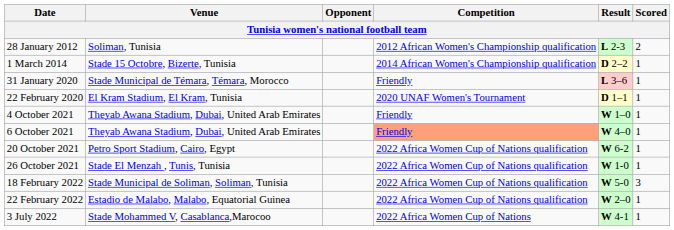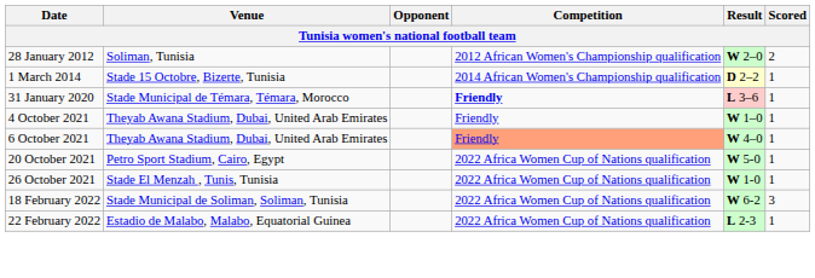 <table class=wikitable>
 <tr>
 <th>Date</th>
 <th>Venue</th>
 <th>Opponent</th>
 <th>Competition</th>
 <th>Result</th>
 <th>Scored</th>
 </tr>
 <tr>
 <th colspan=6><a href='#'>Tunisia women's national football team</a></th>
 </tr>
 <tr>
 <td>28 January 2012</td>
 <td><a href='#'>Soliman</a>, Tunisia</td>
 <td></td>
 <td><a href='#'>2012 African Women's Championship qualification</a></td>
-<td bgcolor=ccffcc><strong>L</strong> 2-3</td>
+<td bgcolor=ccffcc><strong>W</strong> 2–0</td>
 <td>2</td>
 </tr>
 <tr>
 <td>1 March 2014</td>
 <td><a href='#'>Stade 15 Octobre</a>, <a href='#'>Bizerte</a>, Tunisia</td>
 <td></td>
 <td><a href='#'>2014 African Women's Championship qualification</a></td>
 <td bgcolor=ffffcc><strong>D</strong> 2–2</td>
 <td>1</td>
 </tr>
 <tr>
 <td>31 January  2020</td>
 <td><a href='#'>Stade Municipal de Témara</a>, <a href='#'>Témara</a>, Morocco</td>
 <td></td>
-<td><a href='#'>Friendly</a></td>
+<td><strong><a href='#'>Friendly</a></strong></td>
 <td bgcolor=ffcccc><strong>L</strong> 3–6</td>
-<td>1</td>
-</tr>
-<tr>
-<td>22 February 2020</td>
-<td><a href='#'>El Kram Stadium</a>, <a href='#'>El Kram</a>, Tunisia</td>
-<td></td>
-<td><a href='#'>2020 UNAF Women's Tournament</a></td>
-<td bgcolor=ffffcc><strong>D</strong> 1–1</td>
 <td>1</td>
 </tr>
 <tr>
 <td>4 October	2021</td>
 <td><a href='#'>Theyab Awana Stadium</a>, <a href='#'>Dubai</a>, United Arab Emirates</td>
 <td></td>
 <td><a href='#'>Friendly</a></td>
 <td bgcolor=ccffcc><strong>W</strong> 1–0</td>
 <td>1</td>
 </tr>
 <tr>
 <td>6 October	2021</td>
 <td><a href='#'>Theyab Awana Stadium</a>, <a href='#'>Dubai</a>, United Arab Emirates</td>
 <td></td>
 <td style="background: lightsalmon;"><a href='#'>Friendly</a></td>
 <td bgcolor=ccffcc><strong>W</strong> 4–0</td>
 <td>1</td>
 </tr>
 <tr>
 <td>20 October 2021</td>
 <td><a href='#'>Petro Sport Stadium</a>, <a href='#'>Cairo</a>, Egypt</td>
 <td></td>
 <td><a href='#'>2022 Africa Women Cup of Nations qualification</a></td>
-<td bgcolor=ccffcc><strong>W</strong> 6-2</td>
+<td bgcolor=ccffcc><strong>W</strong> 5-0</td>
 <td>1</td>
 </tr>
 <tr>
 <td>26 October 2021</td>
 <td><a href='#'>Stade El Menzah </a>, <a href='#'>Tunis</a>, Tunisia</td>
 <td></td>
 <td><a href='#'>2022 Africa Women Cup of Nations qualification</a></td>
 <td bgcolor=ccffcc><strong>W</strong> 1-0</td>
 <td>1</td>
 </tr>
 <tr>
 <td>18 February 2022</td>
 <td><a href='#'>Stade Municipal de Soliman</a>, <a href='#'>Soliman</a>, Tunisia</td>
 <td></td>
 <td><a href='#'>2022 Africa Women Cup of Nations qualification</a></td>
-<td bgcolor=ccffcc><strong>W</strong> 5-0</td>
+<td bgcolor=ccffcc><strong>W</strong> 6-2</td>
 <td>3</td>
 </tr>
 <tr>
 <td>22 February 2022</td>
 <td><a href='#'>Estadio de Malabo</a>, <a href='#'>Malabo</a>, Equatorial Guinea</td>
 <td></td>
 <td><a href='#'>2022 Africa Women Cup of Nations qualification</a></td>
-<td bgcolor=ccffcc><strong>W</strong> 2–0</td>
-<td>1</td>
-</tr>
-<tr>
-<td>3 July 2022</td>
-<td><a href='#'>Stade Mohammed V</a>, <a href='#'>Casablanca</a>,Marocoo</td>
-<td></td>
-<td><a href='#'>2022 Africa Women Cup of Nations</a></td>
-<td bgcolor=ccffcc><strong>W</strong> 4-1</td>
+<td bgcolor=ccffcc><strong>L</strong> 2-3</td>
 <td>1</td>
 </tr>
 </table>
